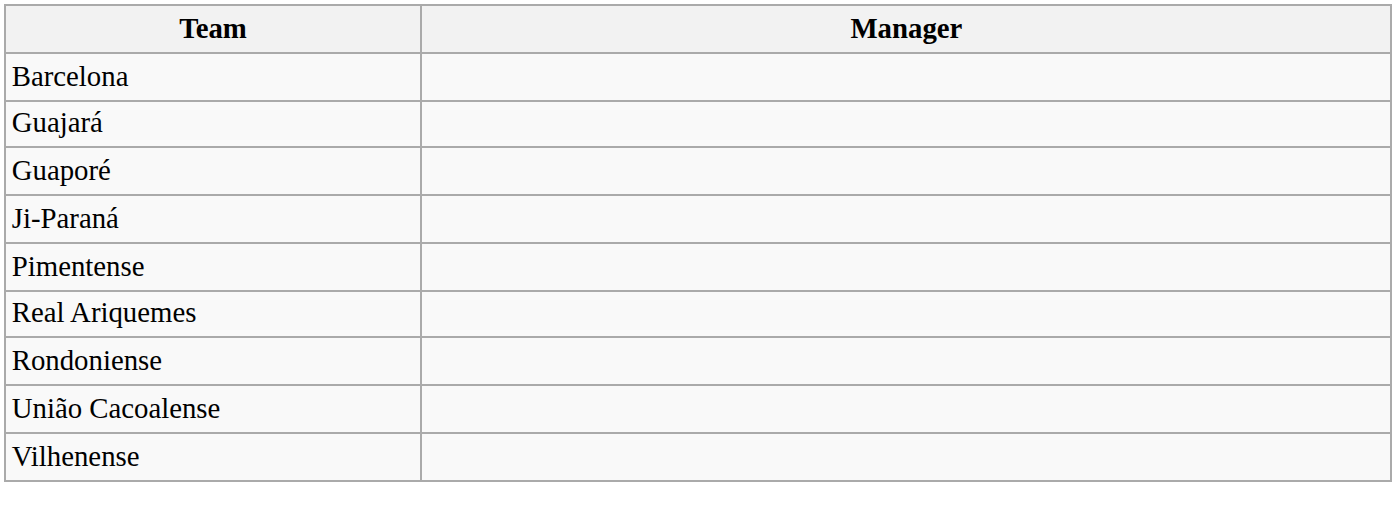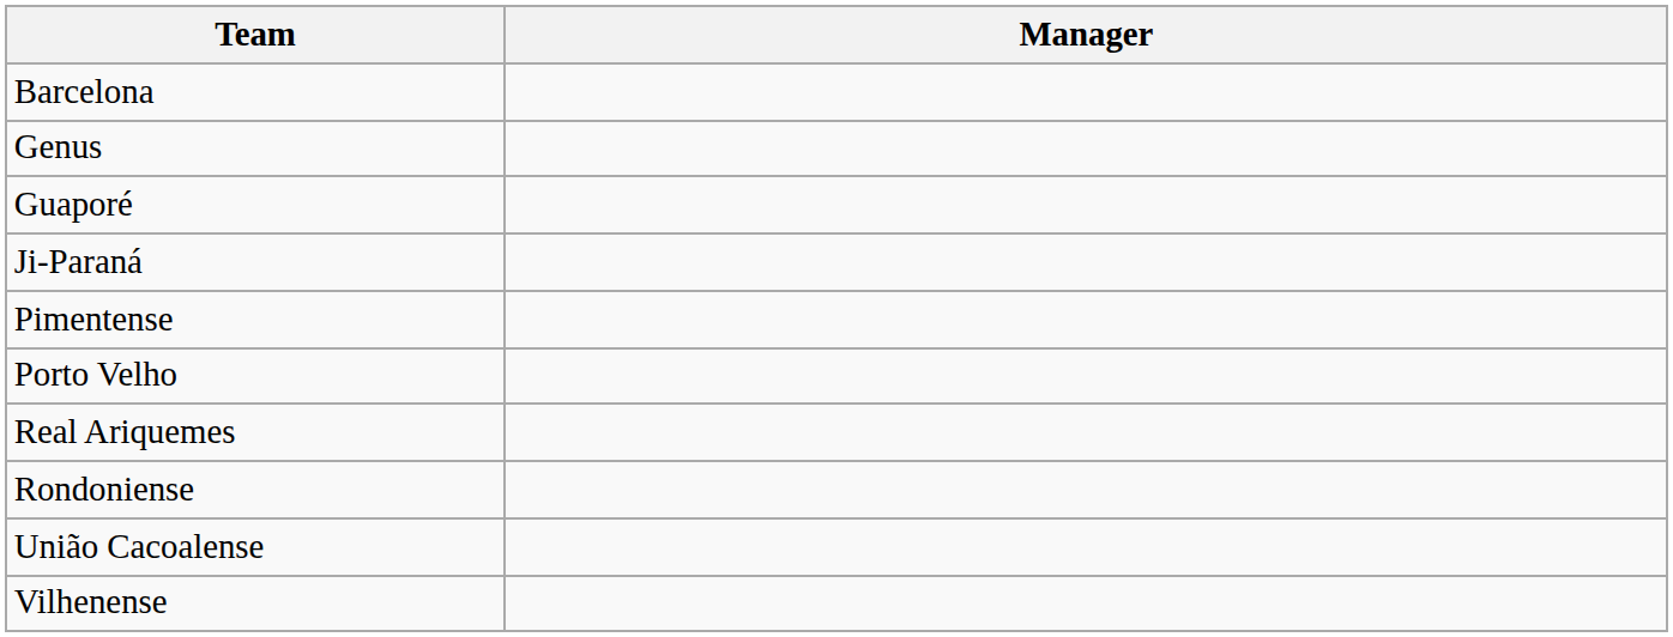 <table class=wikitable style="font-size:90%;width:35%;">
 <tr>
 <th width=15% text-align:center;>Team</th>
 <th width=35% text-align:center;>Manager</th>
 </tr>
 <tr>
 <td>Barcelona</td>
 <td> </td>
 </tr>
 <tr>
-<td>Guajará</td>
-<td> </td>
+<td>Genus</td>
+<td>  <br>  </td>
 </tr>
 <tr>
 <td>Guaporé</td>
 <td>  <br>  </td>
 </tr>
 <tr>
 <td>Ji-Paraná</td>
 <td>  <br>  </td>
 </tr>
 <tr>
 <td>Pimentense</td>
 <td> </td>
+</tr>
+<tr>
+<td>Porto Velho</td>
+<td>  </td>
 </tr>
 <tr>
 <td>Real Ariquemes</td>
 <td>  </td>
 </tr>
 <tr>
 <td>Rondoniense</td>
 <td> </td>
 </tr>
 <tr>
 <td>União Cacoalense</td>
 <td>  <br>  </td>
 </tr>
 <tr>
 <td>Vilhenense</td>
 <td> </td>
 </tr>
 </table>
